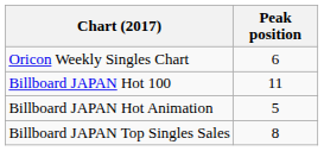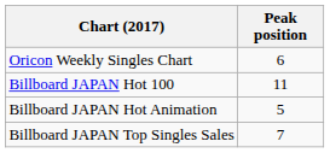 <table class="wikitable plainrowheaders" style="text-align:center;">
 <tr>
 <th>Chart (2017)</th>
 <th style="width:5em;">Peak position</th>
 </tr>
 <tr>
 <td style="text-align:left;"><a href='#'>Oricon</a> Weekly Singles Chart</td>
 <td>6</td>
 </tr>
 <tr>
 <td style="text-align:left;"><a href='#'>Billboard JAPAN</a> Hot 100</td>
 <td>11</td>
 </tr>
 <tr>
 <td style="text-align:left;">Billboard JAPAN Hot Animation</td>
 <td>5</td>
 </tr>
 <tr>
 <td style="text-align:left;">Billboard JAPAN Top Singles Sales</td>
-<td>8</td>
+<td>7</td>
 </tr>
 </table>
